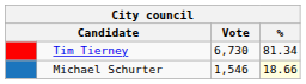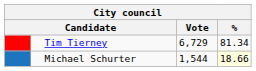 <table class="wikitable">
 <tr>
 <th colspan="4">City council</th>
 </tr>
 <tr>
 <th bgcolor="#DDDDFF" width="230px" colspan="2">Candidate</th>
 <th bgcolor="#DDDDFF" width="50px">Vote</th>
 <th bgcolor="#DDDDFF" width="30px">%</th>
 </tr>
 <tr>
 <td bgcolor=#FE0000 width="30px"> </td>
 <td>  <a href='#'>Tim Tierney</a></td>
-<td>6,730</td>
+<td>6,729</td>
 <td>81.34</td>
 </tr>
 <tr>
 <td bgcolor=#1C75BD width="30px"> </td>
 <td>  Michael Schurter</td>
-<td>1,546</td>
+<td>1,544</td>
 <td style="background: lightyellow;">18.66</td>
 </tr>
 </table>
